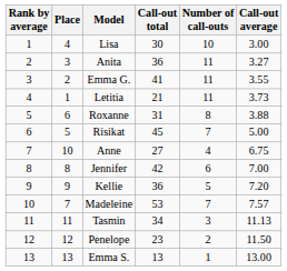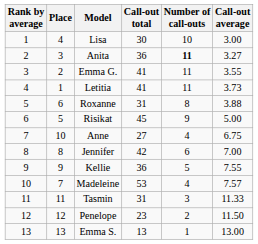 <table class="wikitable sortable" style="margin:auto; text-align:center; white-space:nowrap">
 <tr>
 <th>Rank by<br>average</th>
 <th>Place</th>
 <th>Model</th>
 <th>Call-out<br>total</th>
 <th>Number of<br>call-outs</th>
 <th>Call-out<br>average</th>
 </tr>
 <tr>
 <td>1</td>
 <td>4</td>
 <td>Lisa</td>
 <td>30</td>
 <td>10</td>
 <td>3.00</td>
 </tr>
 <tr>
 <td>2</td>
 <td>3</td>
 <td>Anita</td>
 <td>36</td>
-<td>11</td>
+<td><strong>11</strong></td>
 <td>3.27</td>
 </tr>
 <tr>
 <td>3</td>
 <td>2</td>
 <td>Emma G.</td>
 <td>41</td>
 <td>11</td>
 <td>3.55</td>
 </tr>
 <tr>
 <td>4</td>
 <td>1</td>
 <td>Letitia</td>
-<td>21</td>
+<td>41</td>
 <td>11</td>
 <td>3.73</td>
 </tr>
 <tr>
 <td>5</td>
 <td>6</td>
 <td>Roxanne</td>
 <td>31</td>
 <td>8</td>
 <td>3.88</td>
 </tr>
 <tr>
 <td>6</td>
 <td>5</td>
 <td>Risikat</td>
 <td>45</td>
-<td>7</td>
+<td>9</td>
 <td>5.00</td>
 </tr>
 <tr>
 <td>7</td>
 <td>10</td>
 <td>Anne</td>
 <td>27</td>
 <td>4</td>
 <td>6.75</td>
 </tr>
 <tr>
 <td>8</td>
 <td>8</td>
 <td>Jennifer</td>
 <td>42</td>
 <td>6</td>
 <td>7.00</td>
 </tr>
 <tr>
 <td>9</td>
 <td>9</td>
 <td>Kellie</td>
 <td>36</td>
 <td>5</td>
-<td>7.20</td>
+<td>7.55</td>
 </tr>
 <tr>
 <td>10</td>
 <td>7</td>
 <td>Madeleine</td>
 <td>53</td>
-<td>7</td>
+<td>4</td>
 <td>7.57</td>
 </tr>
 <tr>
 <td>11</td>
 <td>11</td>
 <td>Tasmin</td>
-<td>34</td>
+<td>31</td>
 <td>3</td>
-<td>11.13</td>
+<td>11.33</td>
 </tr>
 <tr>
 <td>12</td>
 <td>12</td>
 <td>Penelope</td>
 <td>23</td>
 <td>2</td>
 <td>11.50</td>
 </tr>
 <tr>
 <td>13</td>
 <td>13</td>
 <td>Emma S.</td>
 <td>13</td>
 <td>1</td>
 <td>13.00</td>
 </tr>
 </table>
